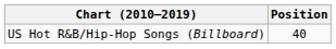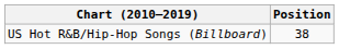 <table class="wikitable">
 <tr>
 <th scope="col">Chart (2010–2019)</th>
 <th scope="col">Position</th>
 </tr>
 <tr>
 <td>US Hot R&B/Hip-Hop Songs (<em>Billboard</em>)</td>
-<td style="text-align:center;">40</td>
+<td style="text-align:center;">38</td>
 </tr>
 </table>
